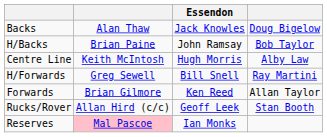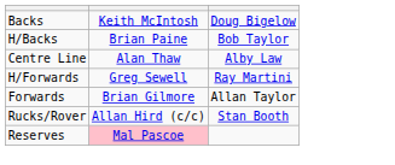 <table class="wikitable">
 <tr>
 <th></th>
 <th></th>
-<th>Essendon</th>
 <th></th>
 </tr>
 <tr>
 <td>Backs</td>
-<td align=center><a href='#'>Alan Thaw</a></td>
-<td align=center><a href='#'>Jack Knowles</a></td>
+<td align=center><a href='#'>Keith McIntosh</a></td>
 <td align=center><a href='#'>Doug Bigelow</a></td>
 </tr>
 <tr>
 <td>H/Backs</td>
 <td align=center><a href='#'>Brian Paine</a></td>
-<td align=center>John Ramsay</td>
 <td align=center><a href='#'>Bob Taylor</a></td>
 </tr>
 <tr>
 <td>Centre Line</td>
-<td align=center><a href='#'>Keith McIntosh</a></td>
-<td align=center><a href='#'>Hugh Morris</a></td>
+<td align=center><a href='#'>Alan Thaw</a></td>
 <td align=center><a href='#'>Alby Law</a></td>
 </tr>
 <tr>
 <td>H/Forwards</td>
 <td align=center><a href='#'>Greg Sewell</a></td>
-<td align=center><a href='#'>Bill Snell</a></td>
 <td align=center><a href='#'>Ray Martini</a></td>
 </tr>
 <tr>
 <td>Forwards</td>
 <td align=center><a href='#'>Brian Gilmore</a></td>
-<td align=center><a href='#'>Ken Reed</a></td>
 <td align=center>Allan Taylor</td>
 </tr>
 <tr>
 <td>Rucks/Rover</td>
 <td align=center><a href='#'>Allan Hird</a> (c/c)</td>
-<td align=center><a href='#'>Geoff Leek</a></td>
 <td align=center><a href='#'>Stan Booth</a></td>
 </tr>
 <tr>
 <td>Reserves</td>
 <td align=center style="background: pink;"><a href='#'>Mal Pascoe</a></td>
-<td align=center><a href='#'>Ian Monks</a></td>
 <td align=center></td>
 </tr>
 </table>
